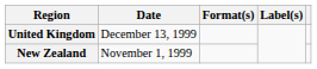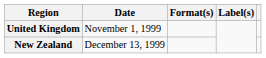 <table class="wikitable plainrowheaders">
 <tr>
 <th scope="col">Region</th>
 <th scope="col">Date</th>
 <th scope="col">Format(s)</th>
 <th scope="col">Label(s)</th>
 <th scope="col"></th>
 </tr>
 <tr>
 <th scope="row">United Kingdom</th>
-<td>December 13, 1999</td>
+<td>November 1, 1999</td>
 <td></td>
 <td rowspan="2"></td>
 <td></td>
 </tr>
 <tr>
 <th scope="row">New Zealand</th>
-<td>November 1, 1999</td>
+<td>December 13, 1999</td>
 <td></td>
 <td></td>
 </tr>
 </table>
